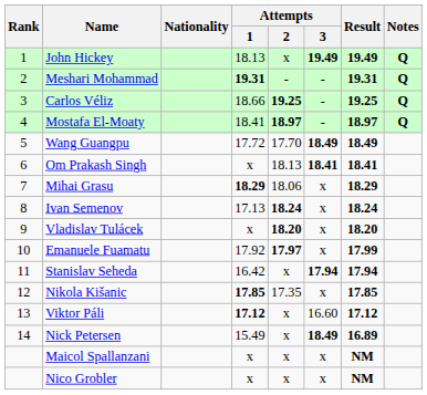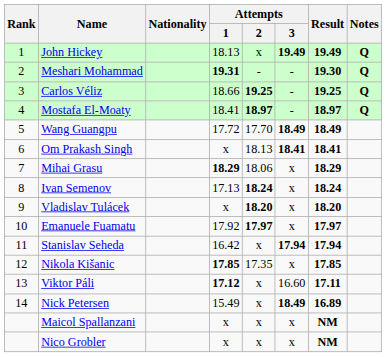 <table class="wikitable sortable" style="text-align:center">
 <tr>
 <th rowspan=2>Rank</th>
 <th rowspan=2>Name</th>
 <th rowspan=2>Nationality</th>
 <th colspan=3>Attempts</th>
 <th rowspan=2>Result</th>
 <th rowspan=2>Notes</th>
 </tr>
 <tr>
 <th>1</th>
 <th>2</th>
 <th>3</th>
 </tr>
 <tr bgcolor=ccffcc>
 <td>1</td>
 <td align=left><a href='#'>John Hickey</a></td>
 <td align=left></td>
 <td>18.13</td>
 <td>x</td>
 <td><strong>19.49</strong></td>
 <td><strong>19.49</strong></td>
 <td><strong>Q</strong></td>
 </tr>
 <tr bgcolor=ccffcc>
 <td>2</td>
 <td align=left><a href='#'>Meshari Mohammad</a></td>
 <td align=left></td>
 <td><strong>19.31</strong></td>
 <td>-</td>
 <td>-</td>
-<td><strong>19.31</strong></td>
+<td><strong>19.30</strong></td>
 <td><strong>Q</strong></td>
 </tr>
 <tr bgcolor=ccffcc>
 <td>3</td>
 <td align=left><a href='#'>Carlos Véliz</a></td>
 <td align=left></td>
 <td>18.66</td>
 <td><strong>19.25</strong></td>
 <td>-</td>
 <td><strong>19.25</strong></td>
 <td><strong>Q</strong></td>
 </tr>
 <tr bgcolor=ccffcc>
 <td>4</td>
 <td align=left><a href='#'>Mostafa El-Moaty</a></td>
 <td align=left></td>
 <td>18.41</td>
 <td><strong>18.97</strong></td>
 <td>-</td>
 <td><strong>18.97</strong></td>
 <td><strong>Q</strong></td>
 </tr>
 <tr>
 <td>5</td>
 <td align=left><a href='#'>Wang Guangpu</a></td>
 <td align=left></td>
 <td>17.72</td>
 <td>17.70</td>
 <td><strong>18.49</strong></td>
 <td><strong>18.49</strong></td>
 <td></td>
 </tr>
 <tr>
 <td>6</td>
 <td align=left><a href='#'>Om Prakash Singh</a></td>
 <td align=left></td>
 <td>x</td>
 <td>18.13</td>
 <td><strong>18.41</strong></td>
 <td><strong>18.41</strong></td>
 <td></td>
 </tr>
 <tr>
 <td>7</td>
 <td align=left><a href='#'>Mihai Grasu</a></td>
 <td align=left></td>
 <td><strong>18.29</strong></td>
 <td>18.06</td>
 <td>x</td>
 <td><strong>18.29</strong></td>
 <td></td>
 </tr>
 <tr>
 <td>8</td>
 <td align=left><a href='#'>Ivan Semenov</a></td>
 <td align=left></td>
 <td>17.13</td>
 <td><strong>18.24</strong></td>
 <td>x</td>
 <td><strong>18.24</strong></td>
 <td></td>
 </tr>
 <tr>
 <td>9</td>
 <td align=left><a href='#'>Vladislav Tulácek</a></td>
 <td align=left></td>
 <td>x</td>
 <td><strong>18.20</strong></td>
 <td>x</td>
 <td><strong>18.20</strong></td>
 <td></td>
 </tr>
 <tr>
 <td>10</td>
 <td align=left><a href='#'>Emanuele Fuamatu</a></td>
 <td align=left></td>
 <td>17.92</td>
 <td><strong>17.97</strong></td>
 <td>x</td>
-<td><strong>17.99</strong></td>
+<td><strong>17.97</strong></td>
 <td></td>
 </tr>
 <tr>
 <td>11</td>
 <td align=left><a href='#'>Stanislav Seheda</a></td>
 <td align=left></td>
 <td>16.42</td>
 <td>x</td>
 <td><strong>17.94</strong></td>
 <td><strong>17.94</strong></td>
 <td></td>
 </tr>
 <tr>
 <td>12</td>
 <td align=left><a href='#'>Nikola Kišanic</a></td>
 <td align=left></td>
 <td><strong>17.85</strong></td>
 <td>17.35</td>
 <td>x</td>
 <td><strong>17.85</strong></td>
 <td></td>
 </tr>
 <tr>
 <td>13</td>
 <td align=left><a href='#'>Viktor Páli</a></td>
 <td align=left></td>
 <td><strong>17.12</strong></td>
 <td>x</td>
 <td>16.60</td>
-<td><strong>17.12</strong></td>
+<td><strong>17.11</strong></td>
 <td></td>
 </tr>
 <tr>
 <td>14</td>
 <td align=left><a href='#'>Nick Petersen</a></td>
 <td align=left></td>
 <td>15.49</td>
 <td>x</td>
 <td><strong>18.49</strong></td>
 <td><strong>16.89</strong></td>
 <td></td>
 </tr>
 <tr>
 <td></td>
 <td align=left><a href='#'>Maicol Spallanzani</a></td>
 <td align=left></td>
 <td>x</td>
 <td>x</td>
 <td>x</td>
 <td><strong>NM</strong></td>
 <td></td>
 </tr>
 <tr>
 <td></td>
 <td align=left><a href='#'>Nico Grobler</a></td>
 <td align=left></td>
 <td>x</td>
 <td>x</td>
 <td>x</td>
 <td><strong>NM</strong></td>
 <td></td>
 </tr>
 </table>
